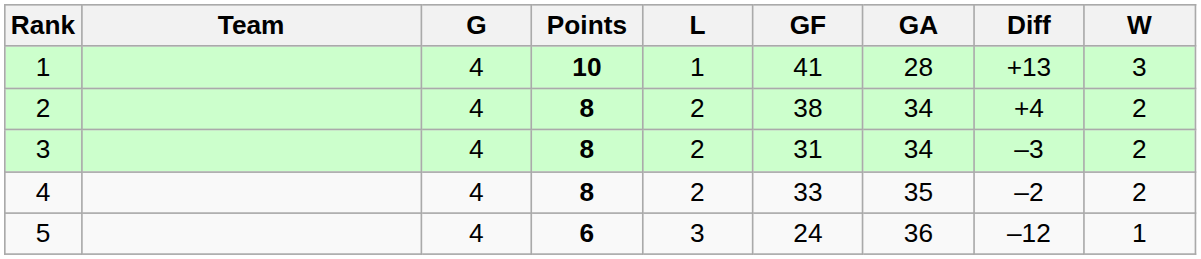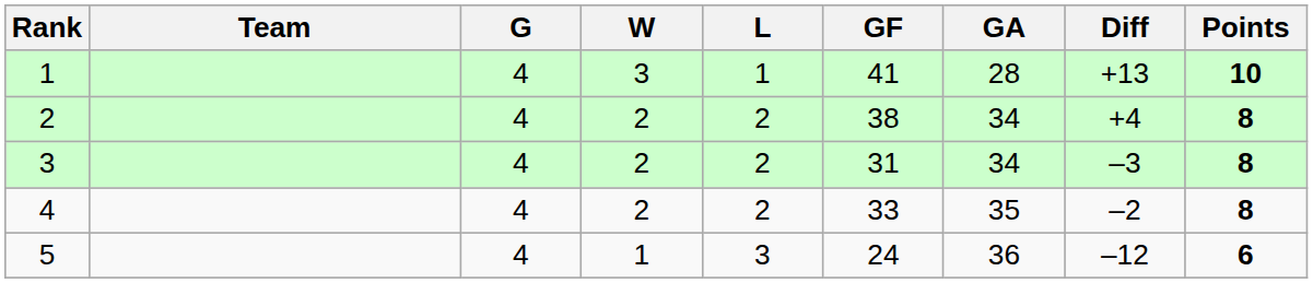 <table class=wikitable style="text-align:center">
 <tr>
 <th width="25">Rank</th>
 <th width="200">Team</th>
 <th width="60">G</th>
-<th width="60">Points</th>
+<th width="60">W</th>
 <th width="60">L</th>
 <th width="60">GF</th>
 <th width="60">GA</th>
 <th width="60">Diff</th>
-<th width="60">W</th>
+<th width="60">Points</th>
 </tr>
 <tr bgcolor=#CCFFCC>
 <td>1</td>
 <td align=left></td>
 <td>4</td>
-<td><strong>10</strong></td>
+<td>3</td>
 <td>1</td>
 <td>41</td>
 <td>28</td>
 <td>+13</td>
-<td>3</td>
+<td><strong>10</strong></td>
 </tr>
 <tr bgcolor=#CCFFCC>
 <td>2</td>
 <td align=left></td>
 <td>4</td>
-<td><strong>8</strong></td>
+<td>2</td>
 <td>2</td>
 <td>38</td>
 <td>34</td>
 <td>+4</td>
-<td>2</td>
+<td><strong>8</strong></td>
 </tr>
 <tr bgcolor=#CCFFCC>
 <td>3</td>
 <td align=left></td>
 <td>4</td>
-<td><strong>8</strong></td>
+<td>2</td>
 <td>2</td>
 <td>31</td>
 <td>34</td>
 <td>–3</td>
-<td>2</td>
+<td><strong>8</strong></td>
 </tr>
 <tr>
 <td>4</td>
 <td align=left></td>
 <td>4</td>
-<td><strong>8</strong></td>
+<td>2</td>
 <td>2</td>
 <td>33</td>
 <td>35</td>
 <td>–2</td>
-<td>2</td>
+<td><strong>8</strong></td>
 </tr>
 <tr>
 <td>5</td>
 <td align=left></td>
 <td>4</td>
-<td><strong>6</strong></td>
+<td>1</td>
 <td>3</td>
 <td>24</td>
 <td>36</td>
 <td>–12</td>
-<td>1</td>
+<td><strong>6</strong></td>
 </tr>
 </table>
